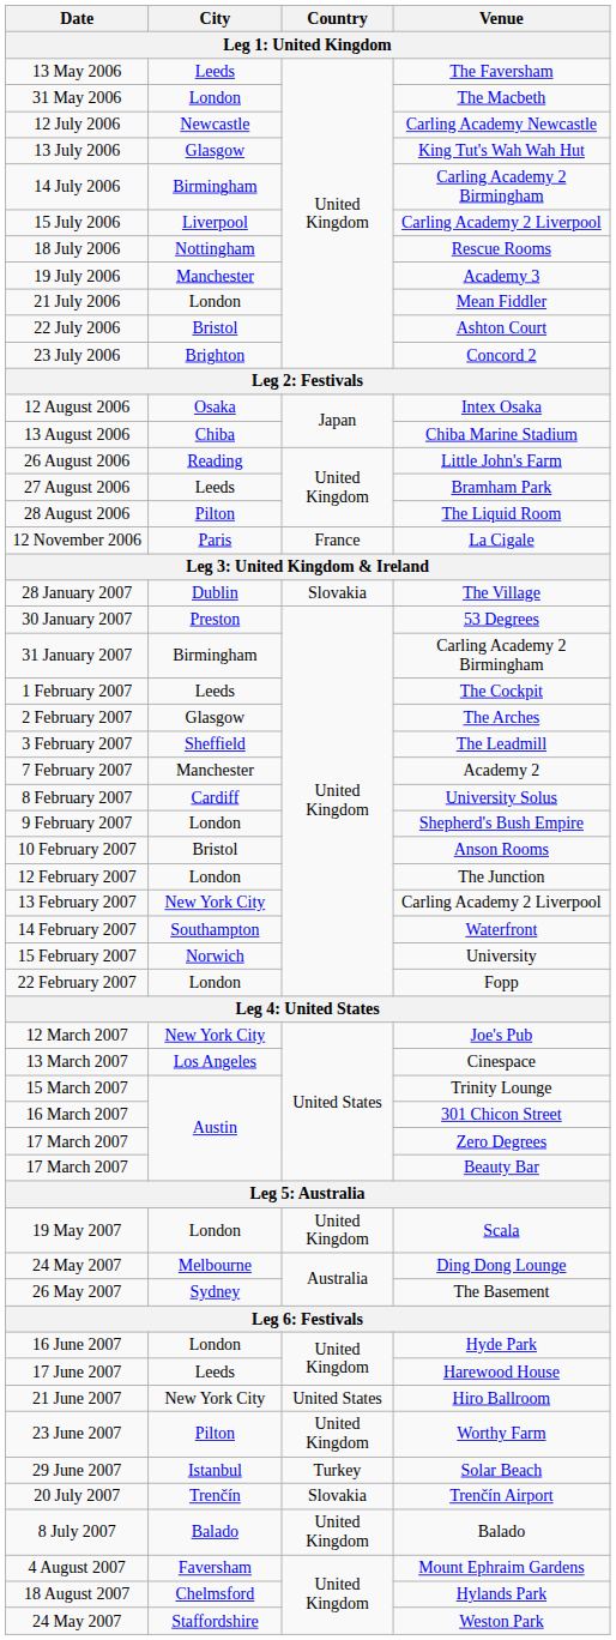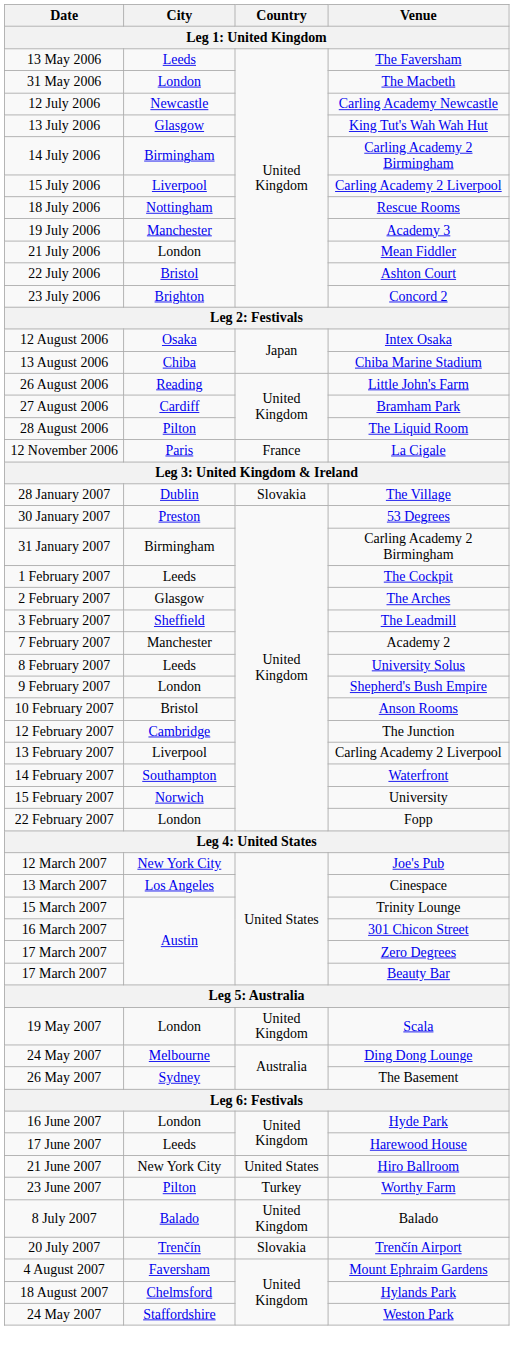 <table class="wikitable" style="text-align:center;">
 <tr>
 <th width="130">Date</th>
 <th width="120">City</th>
 <th width="100">Country</th>
 <th width="200">Venue</th>
 </tr>
 <tr>
 <th colspan="4">Leg 1: United Kingdom</th>
 </tr>
 <tr>
 <td>13 May 2006</td>
 <td><a href='#'>Leeds</a></td>
 <td rowspan="11">United Kingdom</td>
 <td><a href='#'>The Faversham</a></td>
 </tr>
 <tr>
 <td>31 May 2006</td>
 <td><a href='#'>London</a></td>
 <td><a href='#'>The Macbeth</a></td>
 </tr>
 <tr>
 <td>12 July 2006</td>
 <td><a href='#'>Newcastle</a></td>
 <td><a href='#'>Carling Academy Newcastle</a></td>
 </tr>
 <tr>
 <td>13 July 2006</td>
 <td><a href='#'>Glasgow</a></td>
 <td><a href='#'>King Tut's Wah Wah Hut</a></td>
 </tr>
 <tr>
 <td>14 July 2006</td>
 <td><a href='#'>Birmingham</a></td>
 <td><a href='#'>Carling Academy 2 Birmingham</a></td>
 </tr>
 <tr>
 <td>15 July 2006</td>
 <td><a href='#'>Liverpool</a></td>
 <td><a href='#'>Carling Academy 2 Liverpool</a></td>
 </tr>
 <tr>
 <td>18 July 2006</td>
 <td><a href='#'>Nottingham</a></td>
 <td><a href='#'>Rescue Rooms</a></td>
 </tr>
 <tr>
 <td>19 July 2006</td>
 <td><a href='#'>Manchester</a></td>
 <td><a href='#'>Academy 3</a></td>
 </tr>
 <tr>
 <td>21 July 2006</td>
 <td>London</td>
 <td><a href='#'>Mean Fiddler</a></td>
 </tr>
 <tr>
 <td>22 July 2006</td>
 <td><a href='#'>Bristol</a></td>
 <td><a href='#'>Ashton Court</a></td>
 </tr>
 <tr>
 <td>23 July 2006</td>
 <td><a href='#'>Brighton</a></td>
 <td><a href='#'>Concord 2</a></td>
 </tr>
 <tr>
 <th colspan="4">Leg 2: Festivals</th>
 </tr>
 <tr>
 <td>12 August 2006</td>
 <td><a href='#'>Osaka</a></td>
 <td rowspan="2">Japan</td>
 <td><a href='#'>Intex Osaka</a></td>
 </tr>
 <tr>
 <td>13 August 2006</td>
 <td><a href='#'>Chiba</a></td>
 <td><a href='#'>Chiba Marine Stadium</a></td>
 </tr>
 <tr>
 <td>26 August 2006</td>
 <td><a href='#'>Reading</a></td>
 <td rowspan="3">United Kingdom</td>
 <td><a href='#'>Little John's Farm</a></td>
 </tr>
 <tr>
 <td>27 August 2006</td>
-<td>Leeds</td>
+<td><a href='#'>Cardiff</a></td>
 <td><a href='#'>Bramham Park</a></td>
 </tr>
 <tr>
 <td>28 August 2006</td>
 <td><a href='#'>Pilton</a></td>
 <td><a href='#'>The Liquid Room</a></td>
 </tr>
 <tr>
 <td>12 November 2006</td>
 <td><a href='#'>Paris</a></td>
 <td>France</td>
 <td><a href='#'>La Cigale</a></td>
 </tr>
 <tr>
 <th colspan="4">Leg 3: United Kingdom & Ireland</th>
 </tr>
 <tr>
 <td>28 January 2007</td>
 <td><a href='#'>Dublin</a></td>
 <td>Slovakia</td>
 <td><a href='#'>The Village</a></td>
 </tr>
 <tr>
 <td>30 January 2007</td>
 <td><a href='#'>Preston</a></td>
 <td rowspan="14">United Kingdom</td>
 <td><a href='#'>53 Degrees</a></td>
 </tr>
 <tr>
 <td>31 January 2007</td>
 <td>Birmingham</td>
 <td>Carling Academy 2 Birmingham</td>
 </tr>
 <tr>
 <td>1 February 2007</td>
 <td>Leeds</td>
 <td><a href='#'>The Cockpit</a></td>
 </tr>
 <tr>
 <td>2 February 2007</td>
 <td>Glasgow</td>
 <td><a href='#'>The Arches</a></td>
 </tr>
 <tr>
 <td>3 February 2007</td>
 <td><a href='#'>Sheffield</a></td>
 <td><a href='#'>The Leadmill</a></td>
 </tr>
 <tr>
 <td>7 February 2007</td>
 <td>Manchester</td>
 <td>Academy 2</td>
 </tr>
 <tr>
 <td>8 February 2007</td>
-<td><a href='#'>Cardiff</a></td>
+<td>Leeds</td>
 <td><a href='#'>University Solus</a></td>
 </tr>
 <tr>
 <td>9 February 2007</td>
 <td>London</td>
 <td><a href='#'>Shepherd's Bush Empire</a></td>
 </tr>
 <tr>
 <td>10 February 2007</td>
 <td>Bristol</td>
 <td><a href='#'>Anson Rooms</a></td>
 </tr>
 <tr>
 <td>12 February 2007</td>
-<td>London</td>
+<td><a href='#'>Cambridge</a></td>
 <td>The Junction</td>
 </tr>
 <tr>
 <td>13 February 2007</td>
-<td><a href='#'>New York City</a></td>
+<td>Liverpool</td>
 <td>Carling Academy 2 Liverpool</td>
 </tr>
 <tr>
 <td>14 February 2007</td>
 <td><a href='#'>Southampton</a></td>
 <td><a href='#'>Waterfront</a></td>
 </tr>
 <tr>
 <td>15 February 2007</td>
 <td><a href='#'>Norwich</a></td>
 <td>University</td>
 </tr>
 <tr>
 <td>22 February 2007</td>
 <td>London</td>
 <td>Fopp</td>
 </tr>
 <tr>
 <th colspan="4">Leg 4: United States</th>
 </tr>
 <tr>
 <td>12 March 2007</td>
 <td><a href='#'>New York City</a></td>
 <td rowspan="6">United States</td>
 <td><a href='#'>Joe's Pub</a></td>
 </tr>
 <tr>
 <td>13 March 2007</td>
 <td><a href='#'>Los Angeles</a></td>
 <td>Cinespace</td>
 </tr>
 <tr>
 <td>15 March 2007</td>
 <td rowspan="4"><a href='#'>Austin</a></td>
 <td>Trinity Lounge</td>
 </tr>
 <tr>
 <td>16 March 2007</td>
 <td><a href='#'>301 Chicon Street</a></td>
 </tr>
 <tr>
 <td>17 March 2007</td>
 <td><a href='#'>Zero Degrees</a></td>
 </tr>
 <tr>
 <td>17 March 2007</td>
 <td><a href='#'>Beauty Bar</a></td>
 </tr>
 <tr>
 <th colspan="4">Leg 5: Australia</th>
 </tr>
 <tr>
 <td>19 May 2007</td>
 <td>London</td>
 <td>United Kingdom</td>
 <td><a href='#'>Scala</a></td>
 </tr>
 <tr>
 <td>24 May 2007</td>
 <td><a href='#'>Melbourne</a></td>
 <td rowspan="2">Australia</td>
 <td><a href='#'>Ding Dong Lounge</a></td>
 </tr>
 <tr>
 <td>26 May 2007</td>
 <td><a href='#'>Sydney</a></td>
 <td>The Basement</td>
 </tr>
 <tr>
 <th colspan="4">Leg 6: Festivals</th>
 </tr>
 <tr>
 <td>16 June 2007</td>
 <td>London</td>
 <td rowspan="2">United Kingdom</td>
 <td><a href='#'>Hyde Park</a></td>
 </tr>
 <tr>
 <td>17 June 2007</td>
 <td>Leeds</td>
 <td><a href='#'>Harewood House</a></td>
 </tr>
 <tr>
 <td>21 June 2007</td>
 <td>New York City</td>
 <td>United States</td>
 <td><a href='#'>Hiro Ballroom</a></td>
 </tr>
 <tr>
 <td>23 June 2007</td>
 <td><a href='#'>Pilton</a></td>
-<td>United Kingdom</td>
+<td>Turkey</td>
 <td><a href='#'>Worthy Farm</a></td>
 </tr>
 <tr>
-<td>29 June 2007</td>
-<td><a href='#'>Istanbul</a></td>
-<td>Turkey</td>
-<td><a href='#'>Solar Beach</a></td>
+<td>8 July 2007</td>
+<td><a href='#'>Balado</a></td>
+<td>United Kingdom</td>
+<td>Balado</td>
 </tr>
 <tr>
 <td>20 July 2007</td>
 <td><a href='#'>Trenčín</a></td>
 <td>Slovakia</td>
 <td><a href='#'>Trenčín Airport</a></td>
-</tr>
-<tr>
-<td>8 July 2007</td>
-<td><a href='#'>Balado</a></td>
-<td>United Kingdom</td>
-<td>Balado</td>
 </tr>
 <tr>
 <td>4 August 2007</td>
 <td><a href='#'>Faversham</a></td>
 <td rowspan="3">United Kingdom</td>
 <td><a href='#'>Mount Ephraim Gardens</a></td>
 </tr>
 <tr>
 <td>18 August 2007</td>
 <td><a href='#'>Chelmsford</a></td>
 <td><a href='#'>Hylands Park</a></td>
 </tr>
 <tr>
 <td>24 May 2007</td>
 <td><a href='#'>Staffordshire</a></td>
 <td><a href='#'>Weston Park</a></td>
 </tr>
 </table>
